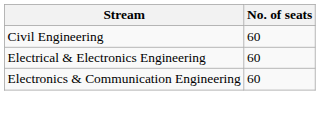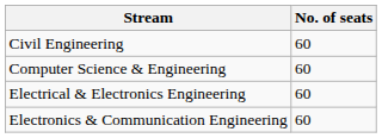 <table class="wikitable sortable">
 <tr>
 <th>Stream</th>
 <th>No. of seats</th>
 </tr>
 <tr>
 <td>Civil Engineering</td>
+<td>60</td>
+</tr>
+<tr>
+<td>Computer Science & Engineering</td>
 <td>60</td>
 </tr>
 <tr>
 <td>Electrical & Electronics Engineering</td>
 <td>60</td>
 </tr>
 <tr>
 <td>Electronics & Communication Engineering</td>
 <td>60</td>
 </tr>
 </table>
